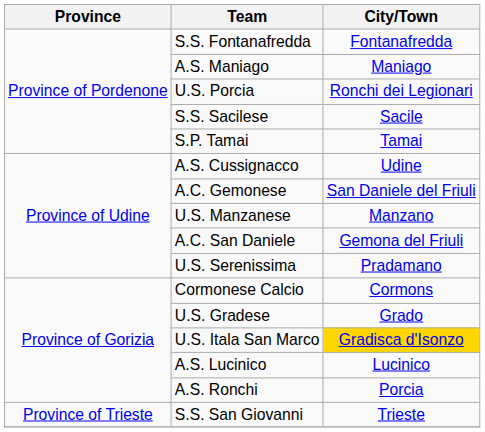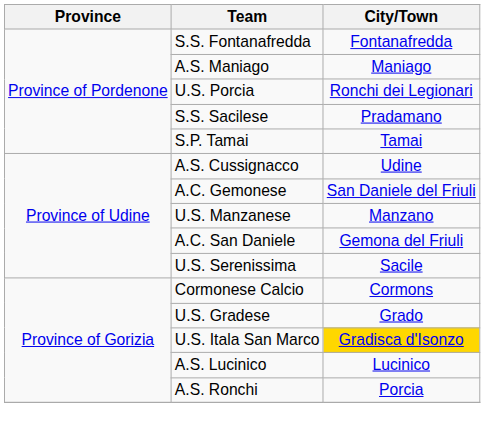 <table class="wikitable" style="text-align:center">
 <tr>
 <th>Province</th>
 <th>Team</th>
 <th>City/Town</th>
 </tr>
 <tr>
 <td rowspan="5"><a href='#'>Province of Pordenone</a></td>
 <td align="left">S.S. Fontanafredda</td>
 <td><a href='#'>Fontanafredda</a></td>
 </tr>
 <tr>
 <td align="left">A.S. Maniago</td>
 <td><a href='#'>Maniago</a></td>
 </tr>
 <tr>
 <td align="left">U.S. Porcia</td>
 <td><a href='#'>Ronchi dei Legionari</a></td>
 </tr>
 <tr>
 <td align="left">S.S. Sacilese</td>
-<td><a href='#'>Sacile</a></td>
+<td><a href='#'>Pradamano</a></td>
 </tr>
 <tr>
 <td align="left">S.P. Tamai</td>
 <td><a href='#'>Tamai</a></td>
 </tr>
 <tr>
 <td rowspan="5"><a href='#'>Province of Udine</a></td>
 <td align="left">A.S. Cussignacco</td>
 <td><a href='#'>Udine</a></td>
 </tr>
 <tr>
 <td align="left">A.C. Gemonese</td>
 <td><a href='#'>San Daniele del Friuli</a></td>
 </tr>
 <tr>
 <td align="left">U.S. Manzanese</td>
 <td><a href='#'>Manzano</a></td>
 </tr>
 <tr>
 <td align="left">A.C. San Daniele</td>
 <td><a href='#'>Gemona del Friuli</a></td>
 </tr>
 <tr>
 <td align="left">U.S. Serenissima</td>
-<td><a href='#'>Pradamano</a></td>
+<td><a href='#'>Sacile</a></td>
 </tr>
 <tr>
 <td rowspan="5"><a href='#'>Province of Gorizia</a></td>
 <td align="left">Cormonese Calcio</td>
 <td><a href='#'>Cormons</a></td>
 </tr>
 <tr>
 <td align="left">U.S. Gradese</td>
 <td><a href='#'>Grado</a></td>
 </tr>
 <tr>
 <td align="left">U.S. Itala San Marco</td>
 <td style="background: gold;"><a href='#'>Gradisca d'Isonzo</a></td>
 </tr>
 <tr>
 <td align="left">A.S. Lucinico</td>
 <td><a href='#'>Lucinico</a></td>
 </tr>
 <tr>
 <td align="left">A.S. Ronchi</td>
 <td><a href='#'>Porcia</a></td>
 </tr>
 <tr>
-<td rowspan="1"><a href='#'>Province of Trieste</a></td>
-<td align="left">S.S. San Giovanni</td>
-<td><a href='#'>Trieste</a></td>
-</tr>
-<tr>
 </tr>
 </table>
